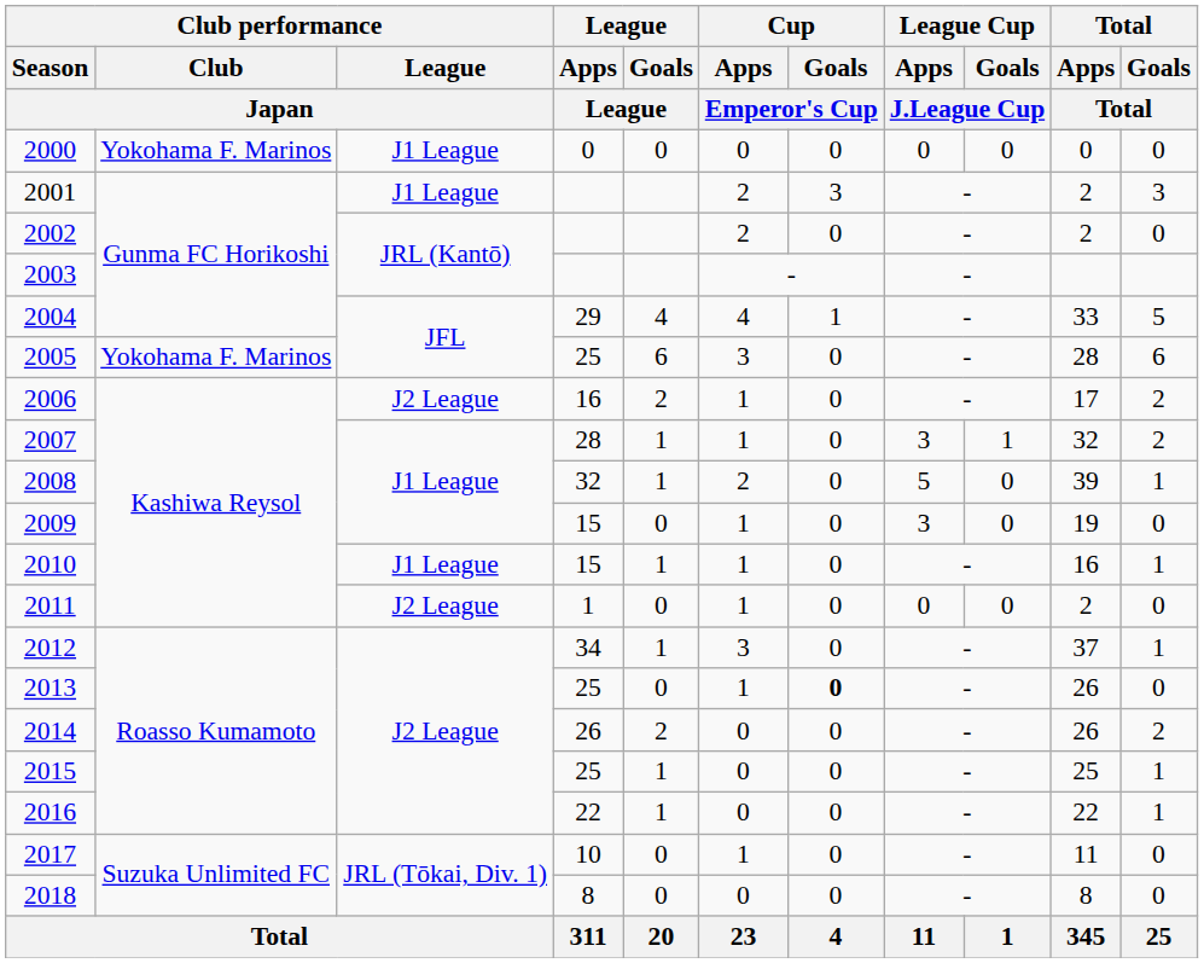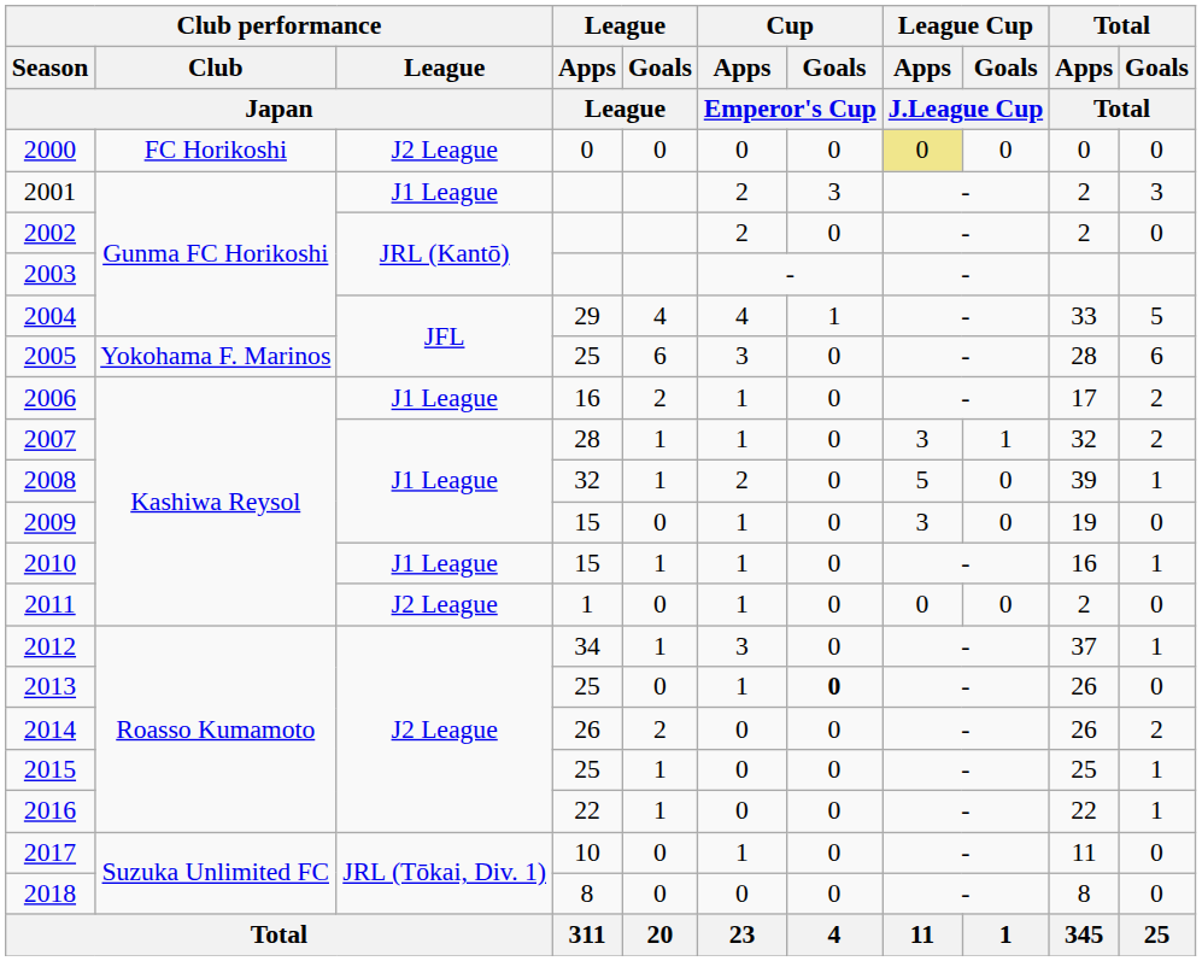 <table class="wikitable" style="text-align:center;">
 <tr>
 <th colspan=3>Club performance</th>
 <th colspan=2>League</th>
 <th colspan=2>Cup</th>
 <th colspan=2>League Cup</th>
 <th colspan=2>Total</th>
 </tr>
 <tr>
 <th>Season</th>
 <th>Club</th>
 <th>League</th>
 <th>Apps</th>
 <th>Goals</th>
 <th>Apps</th>
 <th>Goals</th>
 <th>Apps</th>
 <th>Goals</th>
 <th>Apps</th>
 <th>Goals</th>
 </tr>
 <tr>
 <th colspan=3>Japan</th>
 <th colspan=2>League</th>
 <th colspan=2><a href='#'>Emperor's Cup</a></th>
 <th colspan=2><a href='#'>J.League Cup</a></th>
 <th colspan=2>Total</th>
 </tr>
 <tr>
 <td><a href='#'>2000</a></td>
-<td><a href='#'>Yokohama F. Marinos</a></td>
-<td><a href='#'>J1 League</a></td>
+<td><a href='#'>FC Horikoshi</a></td>
+<td><a href='#'>J2 League</a></td>
 <td>0</td>
 <td>0</td>
 <td>0</td>
 <td>0</td>
-<td>0</td>
+<td style="background: khaki;">0</td>
 <td>0</td>
 <td>0</td>
 <td>0</td>
 </tr>
 <tr>
 <td>2001</td>
 <td rowspan="4"><a href='#'>Gunma FC Horikoshi</a></td>
 <td><a href='#'>J1 League</a></td>
 <td></td>
 <td></td>
 <td>2</td>
 <td>3</td>
 <td colspan="2">-</td>
 <td>2</td>
 <td>3</td>
 </tr>
 <tr>
 <td><a href='#'>2002</a></td>
 <td rowspan="2"><a href='#'>JRL (Kantō)</a></td>
 <td></td>
 <td></td>
 <td>2</td>
 <td>0</td>
 <td colspan="2">-</td>
 <td>2</td>
 <td>0</td>
 </tr>
 <tr>
 <td><a href='#'>2003</a></td>
 <td></td>
 <td></td>
 <td colspan="2">-</td>
 <td colspan="2">-</td>
 <td></td>
 <td></td>
 </tr>
 <tr>
 <td><a href='#'>2004</a></td>
 <td rowspan="2"><a href='#'>JFL</a></td>
 <td>29</td>
 <td>4</td>
 <td>4</td>
 <td>1</td>
 <td colspan="2">-</td>
 <td>33</td>
 <td>5</td>
 </tr>
 <tr>
 <td><a href='#'>2005</a></td>
 <td><a href='#'>Yokohama F. Marinos</a></td>
 <td>25</td>
 <td>6</td>
 <td>3</td>
 <td>0</td>
 <td colspan="2">-</td>
 <td>28</td>
 <td>6</td>
 </tr>
 <tr>
 <td><a href='#'>2006</a></td>
 <td rowspan="6"><a href='#'>Kashiwa Reysol</a></td>
-<td><a href='#'>J2 League</a></td>
+<td><a href='#'>J1 League</a></td>
 <td>16</td>
 <td>2</td>
 <td>1</td>
 <td>0</td>
 <td colspan="2">-</td>
 <td>17</td>
 <td>2</td>
 </tr>
 <tr>
 <td><a href='#'>2007</a></td>
 <td rowspan="3"><a href='#'>J1 League</a></td>
 <td>28</td>
 <td>1</td>
 <td>1</td>
 <td>0</td>
 <td>3</td>
 <td>1</td>
 <td>32</td>
 <td>2</td>
 </tr>
 <tr>
 <td><a href='#'>2008</a></td>
 <td>32</td>
 <td>1</td>
 <td>2</td>
 <td>0</td>
 <td>5</td>
 <td>0</td>
 <td>39</td>
 <td>1</td>
 </tr>
 <tr>
 <td><a href='#'>2009</a></td>
 <td>15</td>
 <td>0</td>
 <td>1</td>
 <td>0</td>
 <td>3</td>
 <td>0</td>
 <td>19</td>
 <td>0</td>
 </tr>
 <tr>
 <td><a href='#'>2010</a></td>
 <td><a href='#'>J1 League</a></td>
 <td>15</td>
 <td>1</td>
 <td>1</td>
 <td>0</td>
 <td colspan="2">-</td>
 <td>16</td>
 <td>1</td>
 </tr>
 <tr>
 <td><a href='#'>2011</a></td>
 <td><a href='#'>J2 League</a></td>
 <td>1</td>
 <td>0</td>
 <td>1</td>
 <td>0</td>
 <td>0</td>
 <td>0</td>
 <td>2</td>
 <td>0</td>
 </tr>
 <tr>
 <td><a href='#'>2012</a></td>
 <td rowspan="5"><a href='#'>Roasso Kumamoto</a></td>
 <td rowspan="5"><a href='#'>J2 League</a></td>
 <td>34</td>
 <td>1</td>
 <td>3</td>
 <td>0</td>
 <td colspan="2">-</td>
 <td>37</td>
 <td>1</td>
 </tr>
 <tr>
 <td><a href='#'>2013</a></td>
 <td>25</td>
 <td>0</td>
 <td>1</td>
 <td><strong>0</strong></td>
 <td colspan="2">-</td>
 <td>26</td>
 <td>0</td>
 </tr>
 <tr>
 <td><a href='#'>2014</a></td>
 <td>26</td>
 <td>2</td>
 <td>0</td>
 <td>0</td>
 <td colspan="2">-</td>
 <td>26</td>
 <td>2</td>
 </tr>
 <tr>
 <td><a href='#'>2015</a></td>
 <td>25</td>
 <td>1</td>
 <td>0</td>
 <td>0</td>
 <td colspan="2">-</td>
 <td>25</td>
 <td>1</td>
 </tr>
 <tr>
 <td><a href='#'>2016</a></td>
 <td>22</td>
 <td>1</td>
 <td>0</td>
 <td>0</td>
 <td colspan="2">-</td>
 <td>22</td>
 <td>1</td>
 </tr>
 <tr>
 <td><a href='#'>2017</a></td>
 <td rowspan="2"><a href='#'>Suzuka Unlimited FC</a></td>
 <td rowspan="2"><a href='#'>JRL (Tōkai, Div. 1)</a></td>
 <td>10</td>
 <td>0</td>
 <td>1</td>
 <td>0</td>
 <td colspan="2">-</td>
 <td>11</td>
 <td>0</td>
 </tr>
 <tr>
 <td><a href='#'>2018</a></td>
 <td>8</td>
 <td>0</td>
 <td>0</td>
 <td>0</td>
 <td colspan="2">-</td>
 <td>8</td>
 <td>0</td>
 </tr>
 <tr>
 <th colspan=3>Total</th>
 <th>311</th>
 <th>20</th>
 <th>23</th>
 <th>4</th>
 <th>11</th>
 <th>1</th>
 <th>345</th>
 <th>25</th>
 </tr>
 </table>
